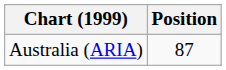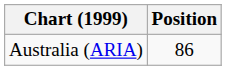 <table class="wikitable">
 <tr>
 <th>Chart (1999)</th>
 <th>Position</th>
 </tr>
 <tr>
 <td>Australia (<a href='#'>ARIA</a>)</td>
-<td align="center">87</td>
+<td align="center">86</td>
 </tr>
 </table>
